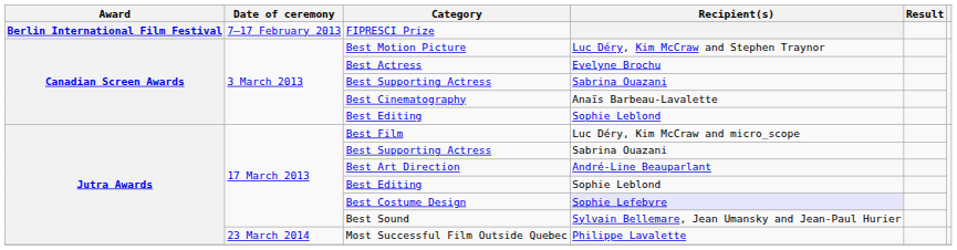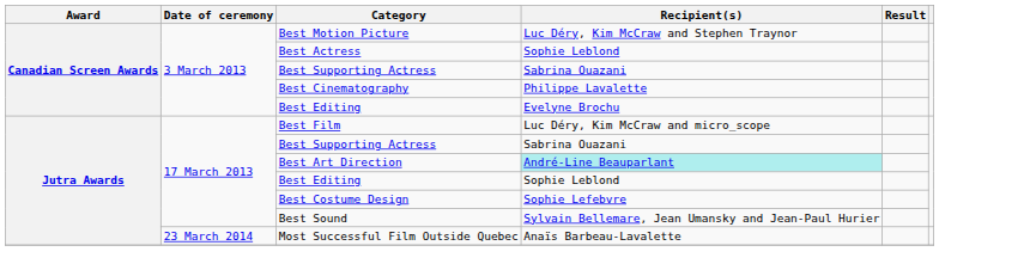 <table class="wikitable plainrowheaders sortable">
 <tr>
 <th scope="col">Award</th>
 <th scope="col">Date of ceremony</th>
 <th scope="col">Category</th>
 <th scope="col">Recipient(s)</th>
 <th scope="col">Result</th>
 <th scope="col" class="unsortable"></th>
-</tr>
-<tr>
-<th scope="row"><a href='#'>Berlin International Film Festival</a></th>
-<td rowspan="1"><a href='#'>7–17 February 2013</a></td>
-<td><a href='#'>FIPRESCI Prize</a></td>
-<th></th>
-<td></td>
-<td rowspan="1"></td>
 </tr>
 <tr>
 <th scope="row" rowspan=5><a href='#'>Canadian Screen Awards</a></th>
 <td rowspan="5"><a href='#'>3 March 2013</a></td>
 <td><a href='#'>Best Motion Picture</a></td>
 <td><a href='#'>Luc Déry</a>, <a href='#'>Kim McCraw</a> and Stephen Traynor</td>
 <td></td>
 <td rowspan="5"></td>
 </tr>
 <tr>
 <td><a href='#'>Best Actress</a></td>
-<td><a href='#'>Evelyne Brochu</a></td>
+<td><a href='#'>Sophie Leblond</a></td>
 <td></td>
 </tr>
 <tr>
 <td><a href='#'>Best Supporting Actress</a></td>
 <td><a href='#'>Sabrina Ouazani</a></td>
 <td></td>
 </tr>
 <tr>
 <td><a href='#'>Best Cinematography</a></td>
-<td>Anaïs Barbeau-Lavalette</td>
+<td><a href='#'>Philippe Lavalette</a></td>
 <td></td>
 </tr>
 <tr>
 <td><a href='#'>Best Editing</a></td>
-<td><a href='#'>Sophie Leblond</a></td>
+<td><a href='#'>Evelyne Brochu</a></td>
 <td></td>
 </tr>
 <tr>
 <th scope="row" rowspan=7><a href='#'>Jutra Awards</a></th>
 <td rowspan="6"><a href='#'>17 March 2013</a></td>
 <td><a href='#'>Best Film</a></td>
 <td>Luc Déry, Kim McCraw and micro_scope</td>
 <td></td>
 <td rowspan="6"></td>
 </tr>
 <tr>
 <td><a href='#'>Best Supporting Actress</a></td>
 <td>Sabrina Ouazani</td>
 <td></td>
 </tr>
 <tr>
 <td><a href='#'>Best Art Direction</a></td>
-<td><a href='#'>André-Line Beauparlant</a></td>
+<td style="background: paleturquoise;"><a href='#'>André-Line Beauparlant</a></td>
 <td></td>
 </tr>
 <tr>
 <td><a href='#'>Best Editing</a></td>
 <td>Sophie Leblond</td>
 <td></td>
 </tr>
 <tr>
 <td><a href='#'>Best Costume Design</a></td>
-<td style="background: lavender;"><a href='#'>Sophie Lefebvre</a></td>
+<td><a href='#'>Sophie Lefebvre</a></td>
 <td></td>
 </tr>
 <tr>
 <td>Best Sound</td>
 <td><a href='#'>Sylvain Bellemare</a>, Jean Umansky and Jean-Paul Hurier</td>
 <td></td>
 </tr>
 <tr>
 <td rowspan="1"><a href='#'>23 March 2014</a></td>
 <td>Most Successful Film Outside Quebec</td>
-<td><a href='#'>Philippe Lavalette</a></td>
+<td>Anaïs Barbeau-Lavalette</td>
 <td></td>
 <td rowspan="1"></td>
 </tr>
 <tr>
 </tr>
 </table>
